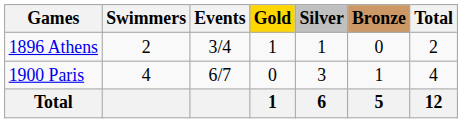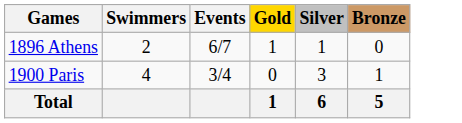 <table class="wikitable sortable" style="text-align:center">
 <tr>
 <th>Games</th>
 <th>Swimmers</th>
 <th>Events</th>
 <th style="background-color:gold;">Gold</th>
 <th style="background-color:silver;">Silver</th>
 <th style="background-color:#c96;">Bronze</th>
-<th>Total</th>
 </tr>
 <tr>
 <td align=left><a href='#'>1896 Athens</a></td>
 <td>2</td>
-<td>3/4</td>
+<td>6/7</td>
 <td>1</td>
 <td>1</td>
 <td>0</td>
-<td>2</td>
 </tr>
 <tr>
 <td align=left><a href='#'>1900 Paris</a></td>
 <td>4</td>
-<td>6/7</td>
+<td>3/4</td>
 <td>0</td>
 <td>3</td>
 <td>1</td>
-<td>4</td>
 </tr>
 <tr>
 <th>Total</th>
 <th></th>
 <th></th>
 <th>1</th>
 <th>6</th>
 <th>5</th>
-<th>12</th>
 </tr>
 </table>
